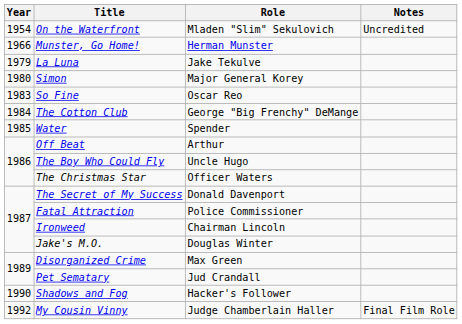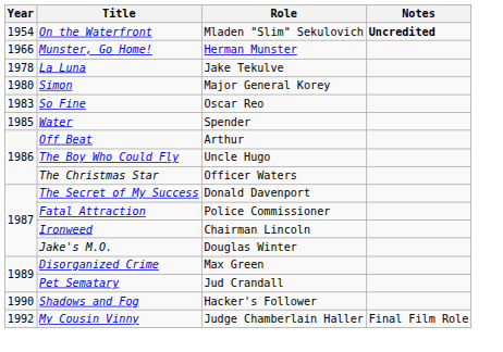 <table class="wikitable">
 <tr>
 <th>Year</th>
 <th>Title</th>
 <th>Role</th>
 <th>Notes</th>
 </tr>
 <tr>
 <td>1954</td>
 <td><em><a href='#'>On the Waterfront</a></em></td>
 <td>Mladen "Slim" Sekulovich</td>
-<td>Uncredited</td>
+<td><strong>Uncredited</strong></td>
 </tr>
 <tr>
 <td>1966</td>
 <td><em><a href='#'>Munster, Go Home!</a></em></td>
 <td><a href='#'>Herman Munster</a></td>
 <td></td>
 </tr>
 <tr>
-<td>1979</td>
+<td>1978</td>
 <td><em><a href='#'>La Luna</a></em></td>
 <td>Jake Tekulve</td>
 <td></td>
 </tr>
 <tr>
 <td>1980</td>
 <td><em><a href='#'>Simon</a></em></td>
 <td>Major General Korey</td>
 <td></td>
 </tr>
 <tr>
 <td>1983</td>
 <td><em><a href='#'>So Fine</a></em></td>
 <td>Oscar Reo</td>
-<td></td>
-</tr>
-<tr>
-<td>1984</td>
-<td><em><a href='#'>The Cotton Club</a></em></td>
-<td>George "Big Frenchy" DeMange</td>
 <td></td>
 </tr>
 <tr>
 <td>1985</td>
 <td><em><a href='#'>Water</a></em></td>
 <td>Spender</td>
 <td></td>
 </tr>
 <tr>
 <td rowspan="3">1986</td>
 <td><em><a href='#'>Off Beat</a></em></td>
 <td>Arthur</td>
 <td></td>
 </tr>
 <tr>
 <td><em><a href='#'>The Boy Who Could Fly</a></em></td>
 <td>Uncle Hugo</td>
 <td></td>
 </tr>
 <tr>
 <td><em>The Christmas Star</em></td>
 <td>Officer Waters</td>
 <td></td>
 </tr>
 <tr>
 <td rowspan="4">1987</td>
 <td><em><a href='#'>The Secret of My Success</a></em></td>
 <td>Donald Davenport</td>
 <td></td>
 </tr>
 <tr>
 <td><em><a href='#'>Fatal Attraction</a></em></td>
 <td>Police Commissioner</td>
 <td></td>
 </tr>
 <tr>
 <td><em><a href='#'>Ironweed</a></em></td>
 <td>Chairman Lincoln</td>
 <td></td>
 </tr>
 <tr>
 <td><em>Jake's M.O.</em></td>
 <td>Douglas Winter</td>
 <td></td>
 </tr>
 <tr>
 <td rowspan="2">1989</td>
 <td><em><a href='#'>Disorganized Crime</a></em></td>
 <td>Max Green</td>
 <td></td>
 </tr>
 <tr>
 <td><em><a href='#'>Pet Sematary</a></em></td>
 <td>Jud Crandall</td>
 <td></td>
 </tr>
 <tr>
 <td>1990</td>
 <td><em><a href='#'>Shadows and Fog</a></em></td>
 <td>Hacker's Follower</td>
 <td></td>
 </tr>
 <tr>
 <td>1992</td>
 <td><em><a href='#'>My Cousin Vinny</a></em></td>
 <td>Judge Chamberlain Haller</td>
 <td>Final Film Role</td>
 </tr>
 </table>
